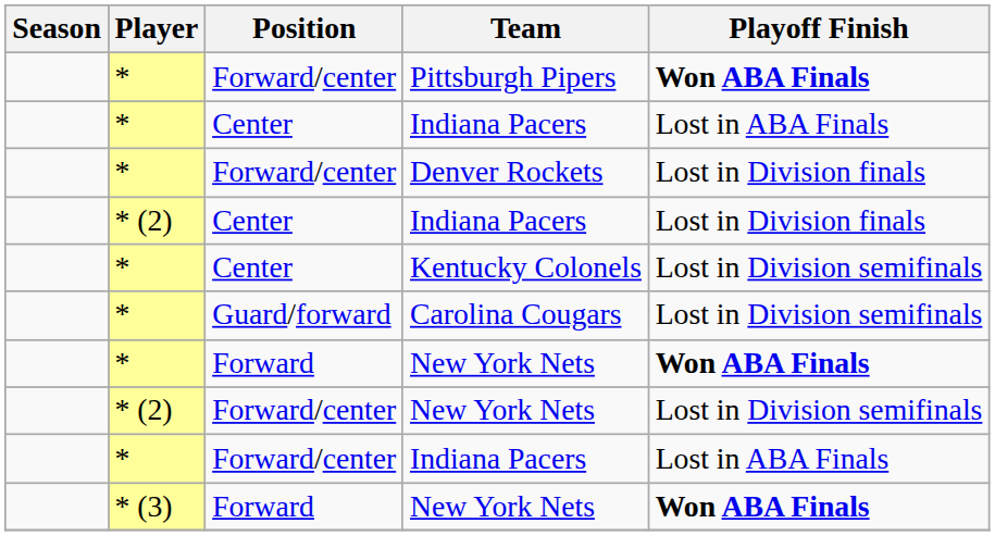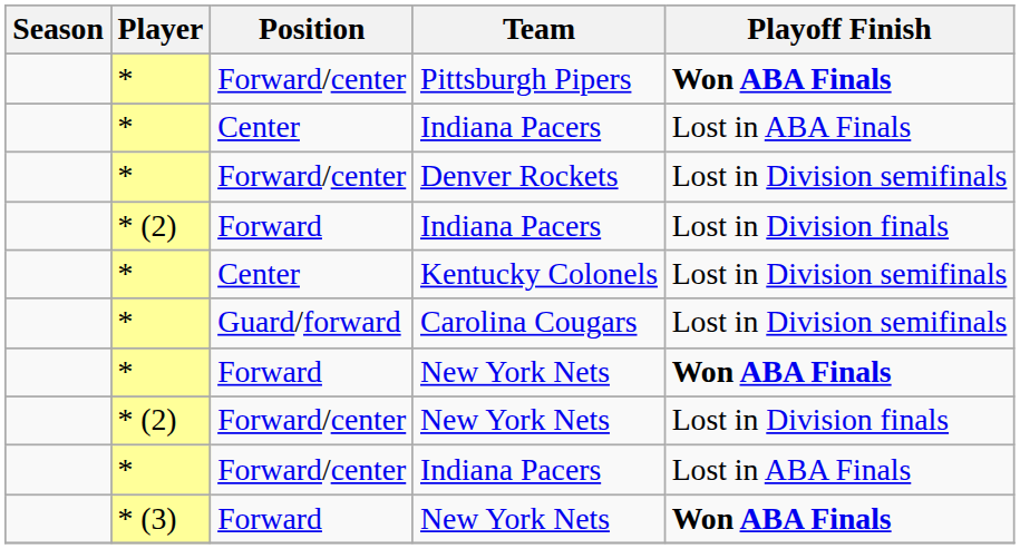 <table class="wikitable sortable">
 <tr>
 <th>Season</th>
 <th>Player</th>
 <th>Position</th>
 <th>Team</th>
 <th>Playoff Finish</th>
 </tr>
 <tr>
 <td></td>
 <td style=background-color:#FFFF99>* </td>
 <td><a href='#'>Forward</a>/<a href='#'>center</a></td>
 <td><a href='#'>Pittsburgh Pipers</a></td>
 <td><strong>Won <a href='#'>ABA Finals</a></strong></td>
 </tr>
 <tr>
 <td></td>
 <td style=background-color:#FFFF99>* </td>
 <td><a href='#'>Center</a></td>
 <td><a href='#'>Indiana Pacers</a></td>
 <td>Lost in <a href='#'>ABA Finals</a></td>
 </tr>
 <tr>
 <td></td>
 <td style=background-color:#FFFF99>* </td>
 <td><a href='#'>Forward</a>/<a href='#'>center</a></td>
 <td><a href='#'>Denver Rockets</a></td>
-<td>Lost in <a href='#'>Division finals</a></td>
+<td>Lost in <a href='#'>Division semifinals</a></td>
 </tr>
 <tr>
 <td></td>
 <td style=background-color:#FFFF99>*  (2)</td>
-<td><a href='#'>Center</a></td>
+<td><a href='#'>Forward</a></td>
 <td><a href='#'>Indiana Pacers</a></td>
 <td>Lost in <a href='#'>Division finals</a></td>
 </tr>
 <tr>
 <td></td>
 <td style=background-color:#FFFF99>*</td>
 <td><a href='#'>Center</a></td>
 <td><a href='#'>Kentucky Colonels</a></td>
 <td>Lost in <a href='#'>Division semifinals</a></td>
 </tr>
 <tr>
 <td></td>
 <td style=background-color:#FFFF99>* </td>
 <td><a href='#'>Guard</a>/<a href='#'>forward</a></td>
 <td><a href='#'>Carolina Cougars</a></td>
 <td>Lost in <a href='#'>Division semifinals</a></td>
 </tr>
 <tr>
 <td></td>
 <td style=background-color:#FFFF99>*</td>
 <td><a href='#'>Forward</a></td>
 <td><a href='#'>New York Nets</a></td>
 <td><strong>Won <a href='#'>ABA Finals</a></strong></td>
 </tr>
 <tr>
 <td></td>
 <td style=background-color:#FFFF99>* (2)</td>
 <td><a href='#'>Forward</a>/<a href='#'>center</a></td>
 <td><a href='#'>New York Nets</a></td>
-<td>Lost in <a href='#'>Division semifinals</a></td>
+<td>Lost in <a href='#'>Division finals</a></td>
 </tr>
 <tr>
 <td></td>
 <td style=background-color:#FFFF99>* </td>
 <td><a href='#'>Forward</a>/<a href='#'>center</a></td>
 <td><a href='#'>Indiana Pacers</a></td>
 <td>Lost in <a href='#'>ABA Finals</a></td>
 </tr>
 <tr>
 <td></td>
 <td style=background-color:#FFFF99>* (3)</td>
 <td><a href='#'>Forward</a></td>
 <td><a href='#'>New York Nets</a></td>
 <td><strong>Won <a href='#'>ABA Finals</a></strong></td>
 </tr>
 <tr>
 </tr>
 </table>
